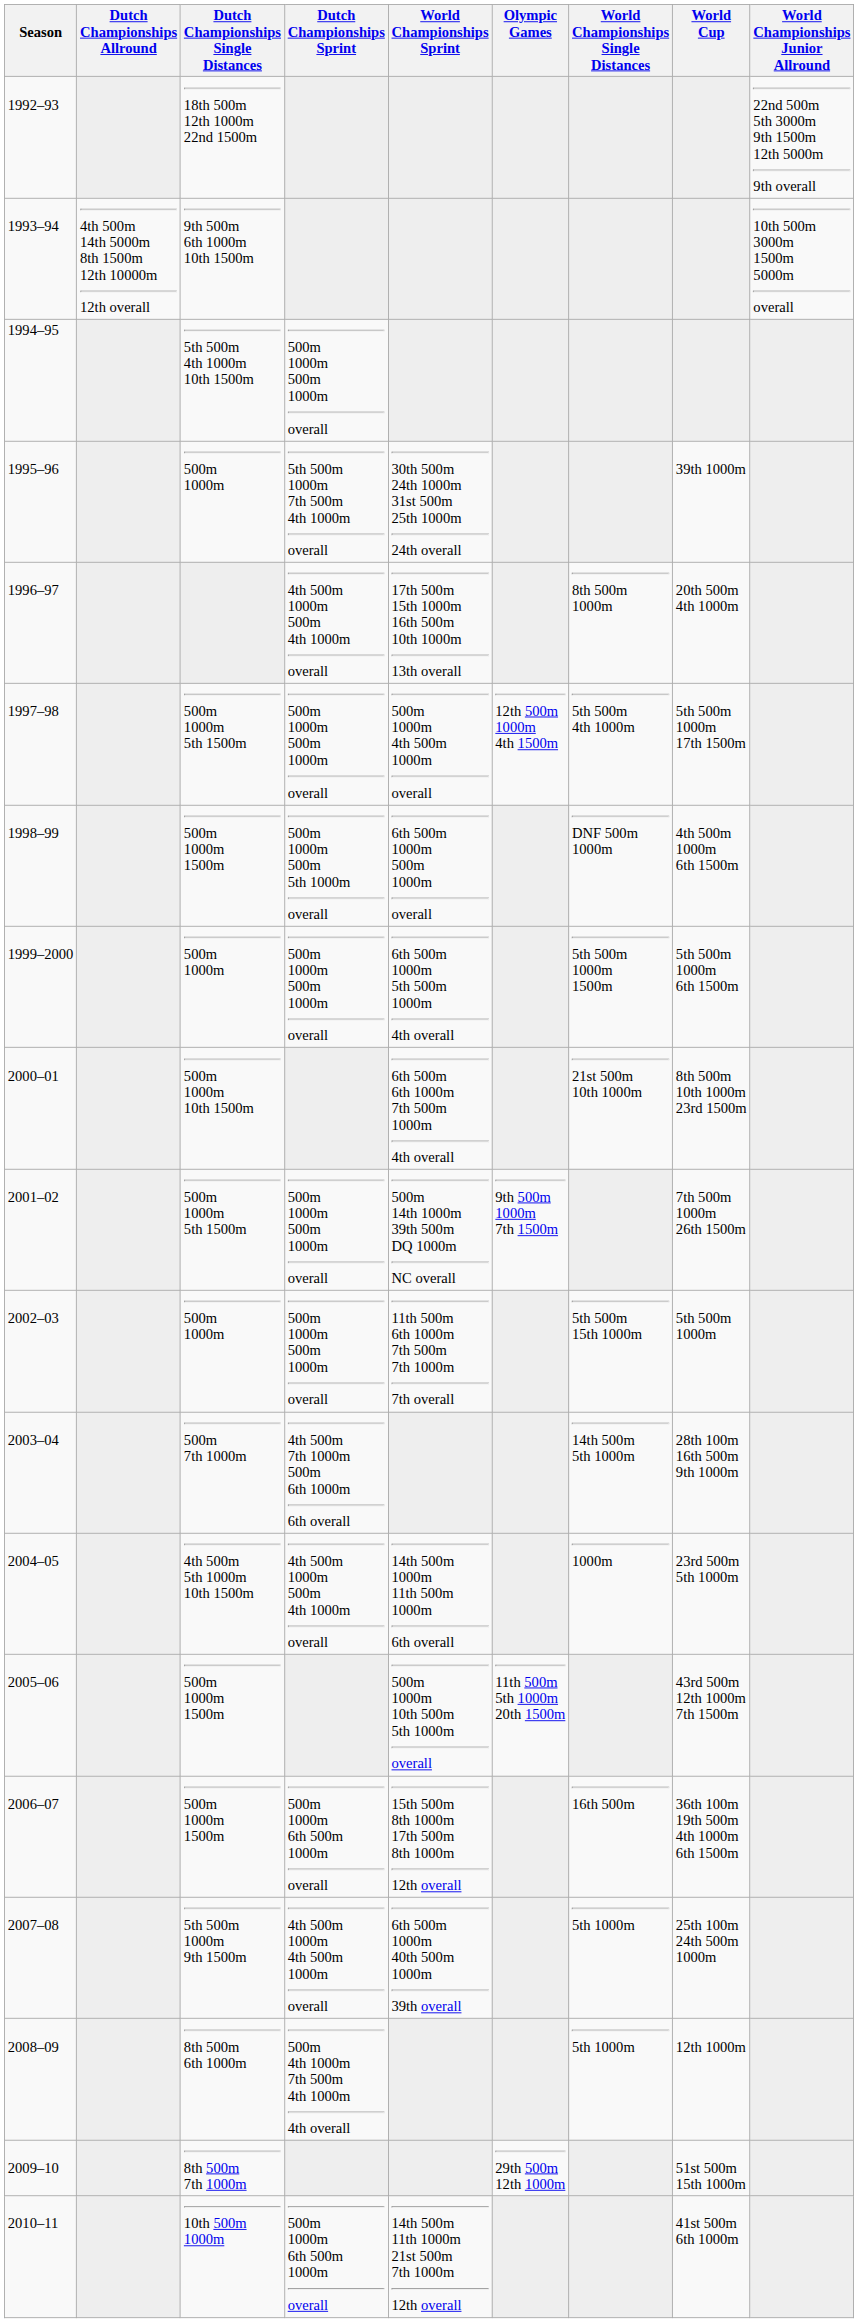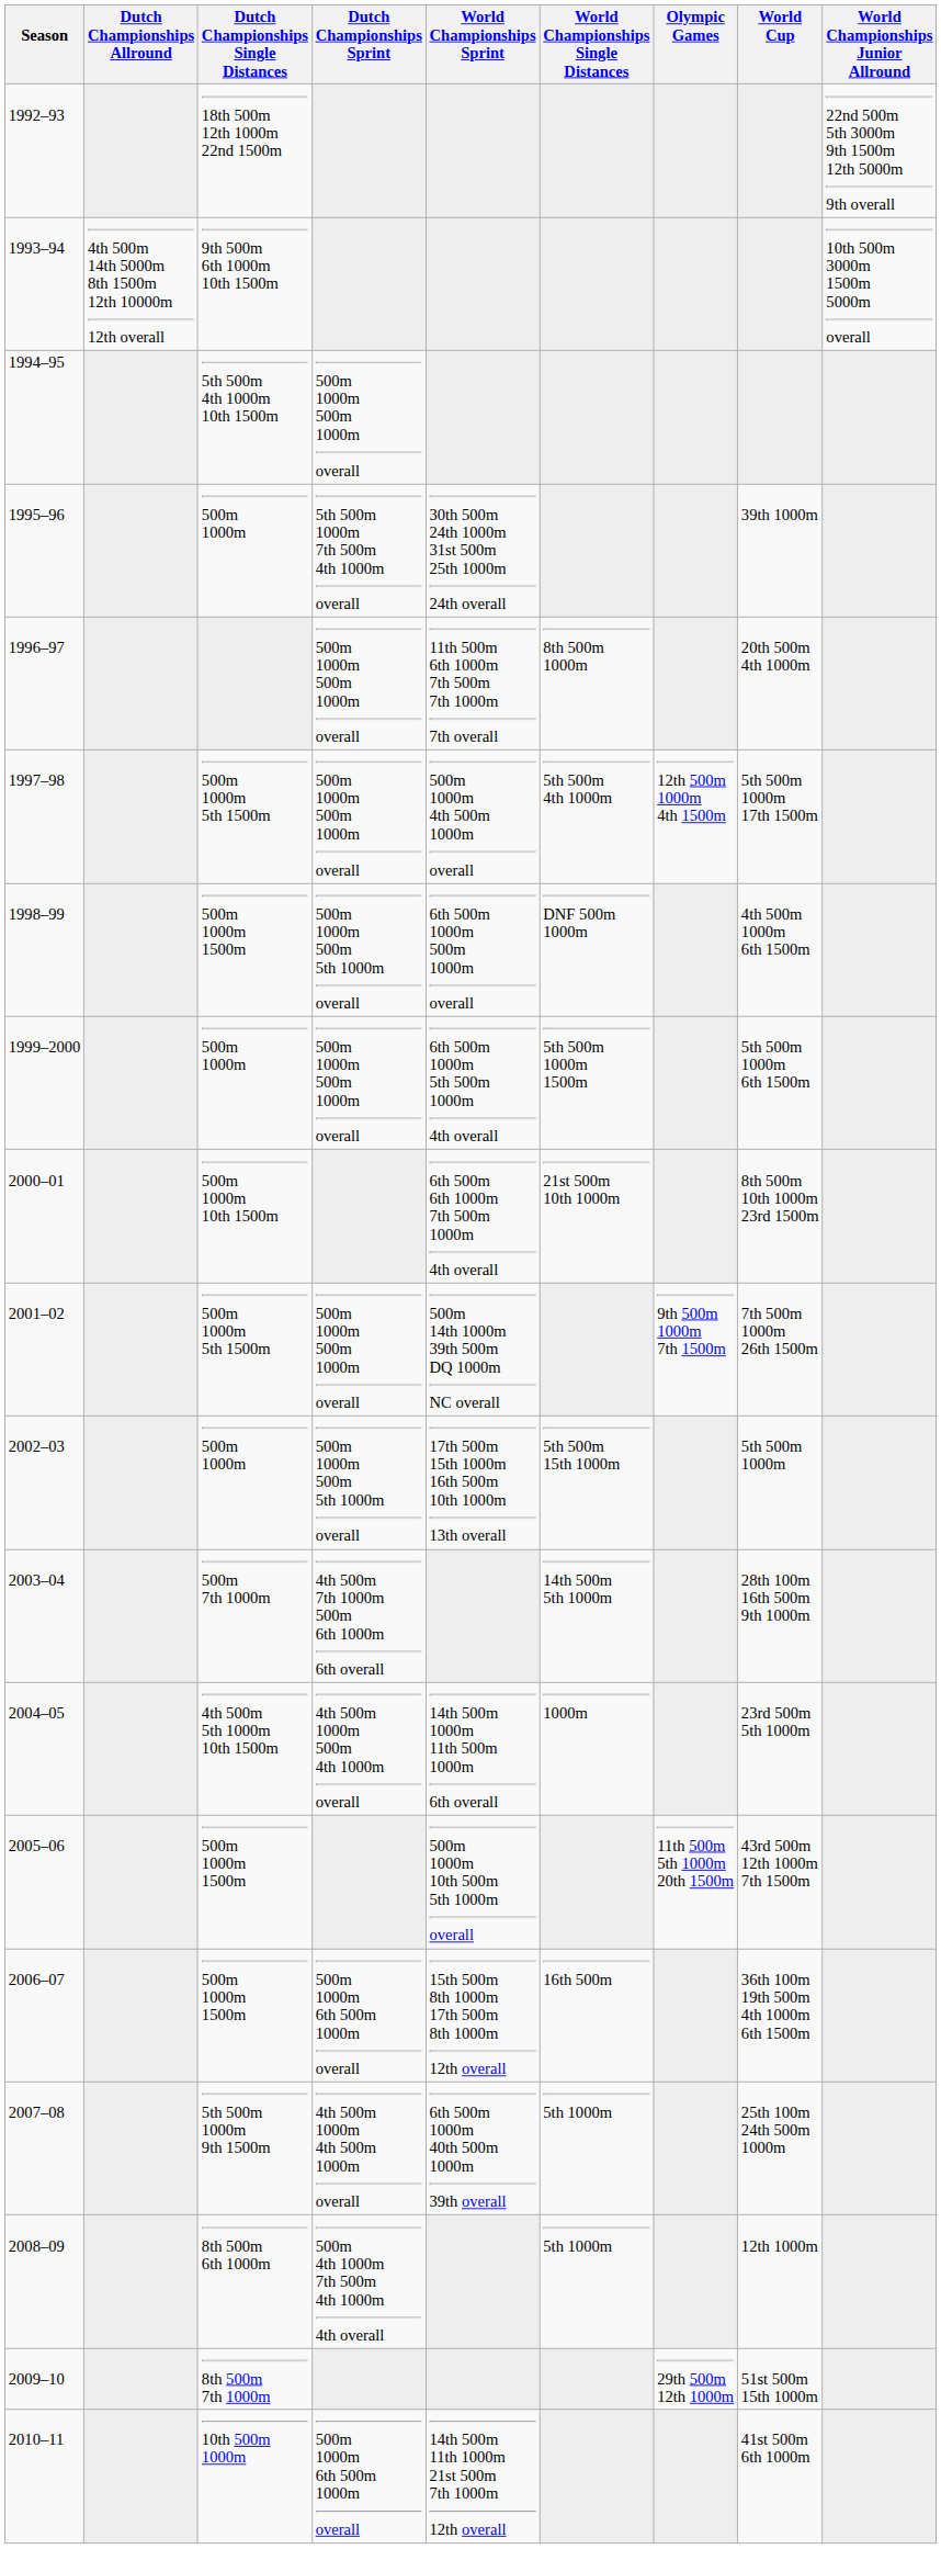 <table class="wikitable">
 <tr style="vertical-align: top;">
 <th><br> Season</th>
 <th><a href='#'>Dutch <br> Championships <br> Allround</a></th>
 <th><a href='#'>Dutch <br> Championships <br> Single <br> Distances</a></th>
 <th><a href='#'>Dutch <br> Championships <br> Sprint</a></th>
 <th><a href='#'>World <br> Championships <br> Sprint</a></th>
+<th><a href='#'>World <br> Championships <br> Single <br> Distances</a></th>
 <th><a href='#'>Olympic <br> Games</a></th>
-<th><a href='#'>World <br> Championships <br> Single <br> Distances</a></th>
 <th><a href='#'>World <br> Cup</a></th>
 <th><a href='#'>World <br> Championships <br> Junior <br> Allround</a></th>
 </tr>
 <tr style="vertical-align: top;">
 <td><br> 1992–93</td>
 <td bgcolor=#EEEEEE></td>
 <td> <hr> 18th 500m <br> 12th 1000m <br> 22nd 1500m</td>
 <td bgcolor=#EEEEEE></td>
 <td bgcolor=#EEEEEE></td>
 <td bgcolor=#EEEEEE></td>
 <td bgcolor=#EEEEEE></td>
 <td bgcolor=#EEEEEE></td>
 <td> <hr> 22nd 500m <br> 5th 3000m <br> 9th 1500m <br> 12th 5000m <hr> 9th overall</td>
 </tr>
 <tr style="vertical-align: top;">
 <td><br> 1993–94</td>
 <td> <hr> 4th 500m <br> 14th 5000m <br> 8th 1500m <br> 12th 10000m <hr> 12th overall</td>
 <td> <hr> 9th 500m <br> 6th 1000m <br> 10th 1500m</td>
 <td bgcolor=#EEEEEE></td>
 <td bgcolor=#EEEEEE></td>
 <td bgcolor=#EEEEEE></td>
 <td bgcolor=#EEEEEE></td>
 <td bgcolor=#EEEEEE></td>
 <td> <hr> 10th 500m <br>  3000m <br>  1500m <br>  5000m <hr>  overall</td>
 </tr>
 <tr style="vertical-align: top;">
 <td>1994–95</td>
 <td bgcolor=#EEEEEE></td>
 <td> <hr> 5th 500m <br> 4th 1000m <br> 10th 1500m</td>
 <td> <hr>  500m <br>  1000m <br>  500m <br>  1000m <hr>  overall</td>
 <td bgcolor=#EEEEEE></td>
 <td bgcolor=#EEEEEE></td>
 <td bgcolor=#EEEEEE></td>
 <td bgcolor=#EEEEEE></td>
 <td bgcolor=#EEEEEE></td>
 </tr>
 <tr style="vertical-align: top;">
 <td><br> 1995–96</td>
 <td bgcolor=#EEEEEE></td>
 <td> <hr>  500m <br>  1000m</td>
 <td> <hr> 5th 500m <br>  1000m <br> 7th 500m <br> 4th 1000m <hr>  overall</td>
 <td> <hr> 30th 500m <br> 24th 1000m <br> 31st 500m <br> 25th 1000m <hr> 24th overall</td>
 <td bgcolor=#EEEEEE></td>
 <td bgcolor=#EEEEEE></td>
 <td><br> 39th 1000m</td>
 <td bgcolor=#EEEEEE></td>
 </tr>
 <tr style="vertical-align: top;">
 <td><br> 1996–97</td>
 <td bgcolor=#EEEEEE></td>
 <td bgcolor=#EEEEEE></td>
-<td> <hr> 4th 500m <br>  1000m <br>  500m <br> 4th 1000m <hr>  overall</td>
-<td> <hr> 17th 500m <br> 15th 1000m <br> 16th 500m <br> 10th 1000m <hr> 13th overall</td>
+<td> <hr>  500m <br>  1000m <br>  500m <br>  1000m <hr>  overall</td>
+<td> <hr> 11th 500m <br> 6th 1000m <br> 7th 500m <br> 7th 1000m <hr> 7th overall</td>
+<td> <hr> 8th 500m <br>  1000m</td>
 <td bgcolor=#EEEEEE></td>
-<td> <hr> 8th 500m <br>  1000m</td>
 <td><br> 20th 500m <br> 4th 1000m</td>
 <td bgcolor=#EEEEEE></td>
 </tr>
 <tr style="vertical-align: top;">
 <td><br> 1997–98</td>
 <td bgcolor=#EEEEEE></td>
 <td> <hr>  500m <br>  1000m <br> 5th 1500m</td>
 <td> <hr>  500m <br>  1000m <br>  500m <br>  1000m <hr>  overall</td>
 <td> <hr>  500m <br>  1000m <br> 4th 500m <br>  1000m <hr>  overall</td>
+<td> <hr> 5th 500m <br> 4th 1000m</td>
 <td> <hr> 12th <a href='#'>500m</a> <br>  <a href='#'>1000m</a> <br> 4th <a href='#'>1500m</a></td>
-<td> <hr> 5th 500m <br> 4th 1000m</td>
 <td><br> 5th 500m <br>  1000m <br> 17th 1500m</td>
 <td bgcolor=#EEEEEE></td>
 </tr>
 <tr style="vertical-align: top;">
 <td><br> 1998–99</td>
 <td bgcolor=#EEEEEE></td>
 <td> <hr>  500m <br>  1000m <br>  1500m</td>
 <td> <hr>  500m <br>  1000m <br>  500m <br> 5th 1000m <hr>  overall</td>
 <td> <hr> 6th 500m <br>  1000m <br>  500m <br>  1000m <hr>  overall</td>
+<td> <hr> DNF 500m <br>  1000m</td>
 <td bgcolor=#EEEEEE></td>
-<td> <hr> DNF 500m <br>  1000m</td>
 <td><br> 4th 500m <br>  1000m <br> 6th 1500m</td>
 <td bgcolor=#EEEEEE></td>
 </tr>
 <tr style="vertical-align: top;">
 <td><br> 1999–2000</td>
 <td bgcolor=#EEEEEE></td>
 <td> <hr>  500m <br>  1000m</td>
 <td> <hr>  500m <br>  1000m <br>  500m <br>  1000m <hr>  overall</td>
 <td> <hr> 6th 500m <br>  1000m <br> 5th 500m <br>  1000m <hr> 4th overall</td>
+<td> <hr> 5th 500m <br>  1000m <br>  1500m</td>
 <td bgcolor=#EEEEEE></td>
-<td> <hr> 5th 500m <br>  1000m <br>  1500m</td>
 <td><br> 5th 500m <br>  1000m <br> 6th 1500m</td>
 <td bgcolor=#EEEEEE></td>
 </tr>
 <tr style="vertical-align: top;">
 <td><br> 2000–01</td>
 <td bgcolor=#EEEEEE></td>
 <td> <hr>  500m <br>  1000m <br> 10th 1500m</td>
 <td bgcolor=#EEEEEE></td>
 <td> <hr> 6th 500m <br> 6th 1000m <br> 7th 500m <br>  1000m <hr> 4th overall</td>
+<td> <hr> 21st 500m <br> 10th 1000m</td>
 <td bgcolor=#EEEEEE></td>
-<td> <hr> 21st 500m <br> 10th 1000m</td>
 <td><br> 8th 500m <br> 10th 1000m <br> 23rd 1500m</td>
 <td bgcolor=#EEEEEE></td>
 </tr>
 <tr style="vertical-align: top;">
 <td><br> 2001–02</td>
 <td bgcolor=#EEEEEE></td>
 <td> <hr>  500m <br>  1000m <br> 5th 1500m</td>
 <td> <hr>  500m <br>  1000m <br>  500m <br>  1000m <hr>  overall</td>
 <td> <hr>  500m <br> 14th 1000m <br> 39th 500m <br> DQ 1000m <hr> NC overall</td>
+<td bgcolor=#EEEEEE></td>
 <td> <hr> 9th <a href='#'>500m</a> <br>  <a href='#'>1000m</a> <br> 7th <a href='#'>1500m</a></td>
-<td bgcolor=#EEEEEE></td>
 <td><br> 7th 500m <br>  1000m <br> 26th 1500m</td>
 <td bgcolor=#EEEEEE></td>
 </tr>
 <tr style="vertical-align: top;">
 <td><br> 2002–03</td>
 <td bgcolor=#EEEEEE></td>
 <td> <hr>  500m <br>  1000m</td>
-<td> <hr>  500m <br>  1000m <br>  500m <br>  1000m <hr>  overall</td>
-<td> <hr> 11th 500m <br> 6th 1000m <br> 7th 500m <br> 7th 1000m <hr> 7th overall</td>
+<td> <hr>  500m <br>  1000m <br>  500m <br> 5th 1000m <hr>  overall</td>
+<td> <hr> 17th 500m <br> 15th 1000m <br> 16th 500m <br> 10th 1000m <hr> 13th overall</td>
+<td> <hr> 5th 500m <br> 15th 1000m</td>
 <td bgcolor=#EEEEEE></td>
-<td> <hr> 5th 500m <br> 15th 1000m</td>
 <td><br> 5th 500m <br>  1000m</td>
 <td bgcolor=#EEEEEE></td>
 </tr>
 <tr style="vertical-align: top;">
 <td><br> 2003–04</td>
 <td bgcolor=#EEEEEE></td>
 <td> <hr>  500m <br> 7th 1000m</td>
 <td> <hr> 4th 500m <br> 7th 1000m <br>  500m <br> 6th 1000m <hr> 6th overall</td>
 <td bgcolor=#EEEEEE></td>
+<td> <hr> 14th 500m <br> 5th 1000m</td>
 <td bgcolor=#EEEEEE></td>
-<td> <hr> 14th 500m <br> 5th 1000m</td>
 <td><br> 28th 100m <br> 16th 500m <br> 9th 1000m</td>
 <td bgcolor=#EEEEEE></td>
 </tr>
 <tr style="vertical-align: top;">
 <td><br> 2004–05</td>
 <td bgcolor=#EEEEEE></td>
 <td> <hr> 4th 500m <br> 5th 1000m <br> 10th 1500m</td>
 <td> <hr> 4th 500m <br>  1000m <br>  500m <br> 4th 1000m <hr>  overall</td>
 <td> <hr> 14th 500m <br>  1000m <br> 11th 500m <br>  1000m <hr> 6th overall</td>
+<td> <hr>  1000m</td>
 <td bgcolor=#EEEEEE></td>
-<td> <hr>  1000m</td>
 <td><br> 23rd 500m <br> 5th 1000m</td>
 <td bgcolor=#EEEEEE></td>
 </tr>
 <tr style="vertical-align: top;">
 <td><br> 2005–06</td>
 <td bgcolor=#EEEEEE></td>
 <td> <hr>  500m <br>  1000m <br>  1500m</td>
 <td bgcolor=#EEEEEE></td>
 <td> <hr>  500m <br>  1000m <br> 10th 500m <br> 5th 1000m <hr>  <a href='#'>overall</a></td>
+<td bgcolor=#EEEEEE></td>
 <td> <hr> 11th <a href='#'>500m</a> <br> 5th <a href='#'>1000m</a> <br> 20th <a href='#'>1500m</a></td>
-<td bgcolor=#EEEEEE></td>
 <td><br> 43rd 500m <br> 12th 1000m <br> 7th 1500m</td>
 <td bgcolor=#EEEEEE></td>
 </tr>
 <tr style="vertical-align: top;">
 <td><br> 2006–07</td>
 <td bgcolor=#EEEEEE></td>
 <td> <hr>  500m <br>  1000m <br>  1500m</td>
 <td> <hr>  500m <br>  1000m <br> 6th 500m <br>  1000m <hr>  overall</td>
 <td> <hr> 15th 500m <br> 8th 1000m <br> 17th 500m <br> 8th 1000m <hr> 12th <a href='#'>overall</a></td>
+<td> <hr> 16th 500m</td>
 <td bgcolor=#EEEEEE></td>
-<td> <hr> 16th 500m</td>
 <td><br> 36th 100m <br> 19th 500m <br> 4th 1000m <br> 6th 1500m</td>
 <td bgcolor=#EEEEEE></td>
 </tr>
 <tr style="vertical-align: top;">
 <td><br> 2007–08</td>
 <td bgcolor=#EEEEEE></td>
 <td> <hr> 5th 500m <br>  1000m <br> 9th 1500m</td>
 <td> <hr> 4th 500m <br>  1000m <br> 4th 500m <br>  1000m <hr>  overall</td>
 <td> <hr> 6th 500m <br>  1000m <br> 40th 500m <br>  1000m <hr> 39th <a href='#'>overall</a></td>
+<td> <hr> 5th 1000m</td>
 <td bgcolor=#EEEEEE></td>
-<td> <hr> 5th 1000m</td>
 <td><br> 25th 100m <br> 24th 500m <br>  1000m</td>
 <td bgcolor=#EEEEEE></td>
 </tr>
 <tr style="vertical-align: top;">
 <td><br> 2008–09</td>
 <td bgcolor=#EEEEEE></td>
 <td> <hr> 8th 500m <br> 6th 1000m</td>
 <td> <hr>  500m <br> 4th 1000m <br> 7th 500m <br> 4th 1000m <hr> 4th overall</td>
 <td bgcolor=#EEEEEE></td>
+<td> <hr> 5th 1000m</td>
 <td bgcolor=#EEEEEE></td>
-<td> <hr> 5th 1000m</td>
 <td><br> 12th 1000m</td>
 <td bgcolor=#EEEEEE></td>
 </tr>
 <tr style="vertical-align: top;">
 <td><br> 2009–10</td>
 <td bgcolor=#EEEEEE></td>
 <td> <hr> 8th <a href='#'>500m</a> <br> 7th <a href='#'>1000m</a></td>
 <td bgcolor=#EEEEEE></td>
 <td bgcolor=#EEEEEE></td>
+<td bgcolor=#EEEEEE></td>
 <td> <hr> 29th <a href='#'>500m</a> <br> 12th <a href='#'>1000m</a></td>
-<td bgcolor=#EEEEEE></td>
 <td><br> 51st 500m <br> 15th 1000m</td>
 <td bgcolor=#EEEEEE></td>
 </tr>
 <tr style="vertical-align: top;">
 <td><br> 2010–11</td>
 <td bgcolor=#EEEEEE></td>
 <td> <hr> 10th <a href='#'>500m</a> <br>  <a href='#'>1000m</a></td>
 <td> <hr>  500m <br>  1000m <br> 6th 500m <br>  1000m <hr>  <a href='#'>overall</a></td>
 <td> <hr> 14th 500m <br> 11th 1000m <br> 21st 500m <br> 7th 1000m <hr> 12th <a href='#'>overall</a></td>
 <td bgcolor=#EEEEEE></td>
 <td bgcolor=#EEEEEE></td>
 <td><br> 41st 500m <br> 6th 1000m</td>
 <td bgcolor=#EEEEEE></td>
 </tr>
 </table>
